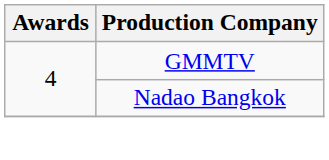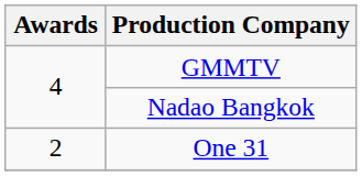 <table class="wikitable floatright" rowspan="1" style="text-align:center;" background: #f6e39c;>
 <tr>
 <th scope="col" style="width:55px;">Awards</th>
 <th scope="col" style="text-align:center;">Production Company</th>
 </tr>
 <tr>
 <td rowspan="2">4</td>
 <td><a href='#'>GMMTV</a></td>
 </tr>
 <tr>
 <td><a href='#'>Nadao Bangkok</a></td>
 </tr>
 <tr>
+<td>2</td>
+<td><a href='#'>One 31</a></td>
+</tr>
+<tr>
 </tr>
 </table>
